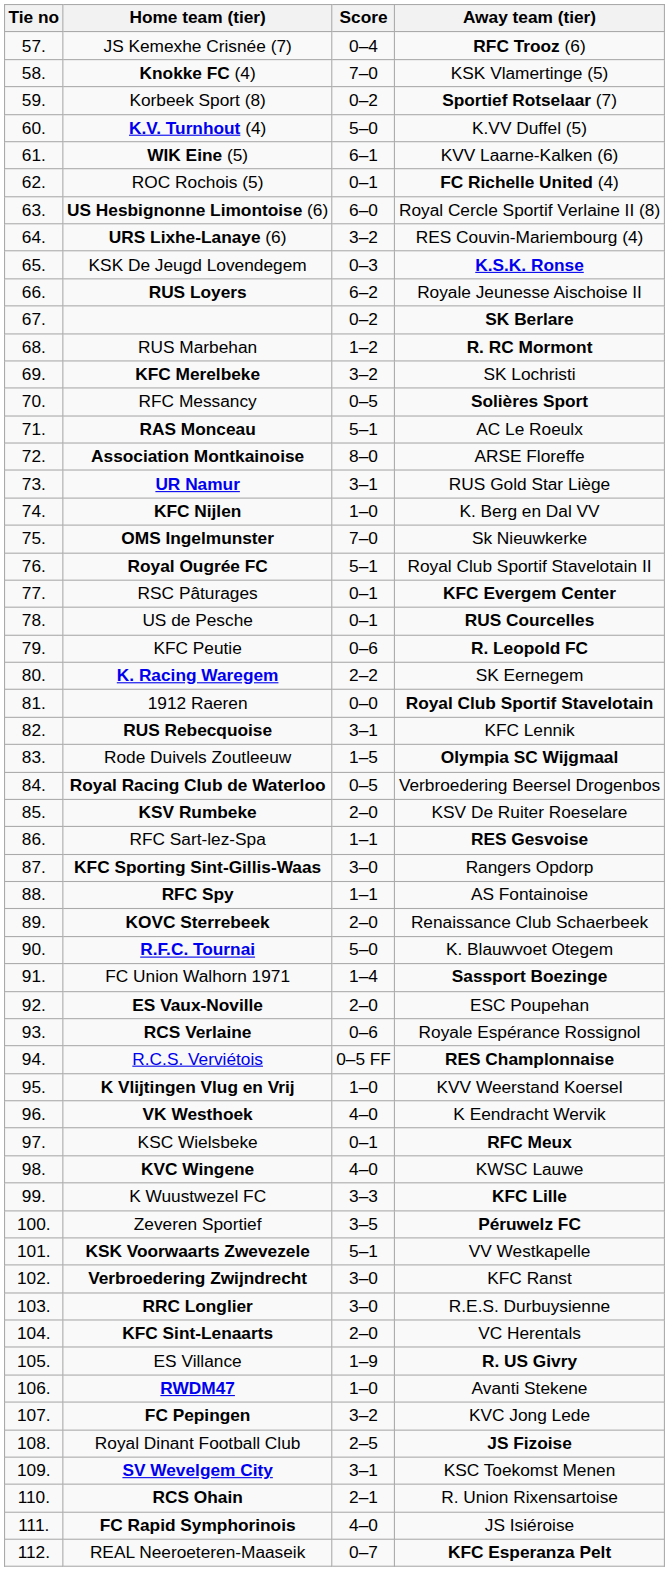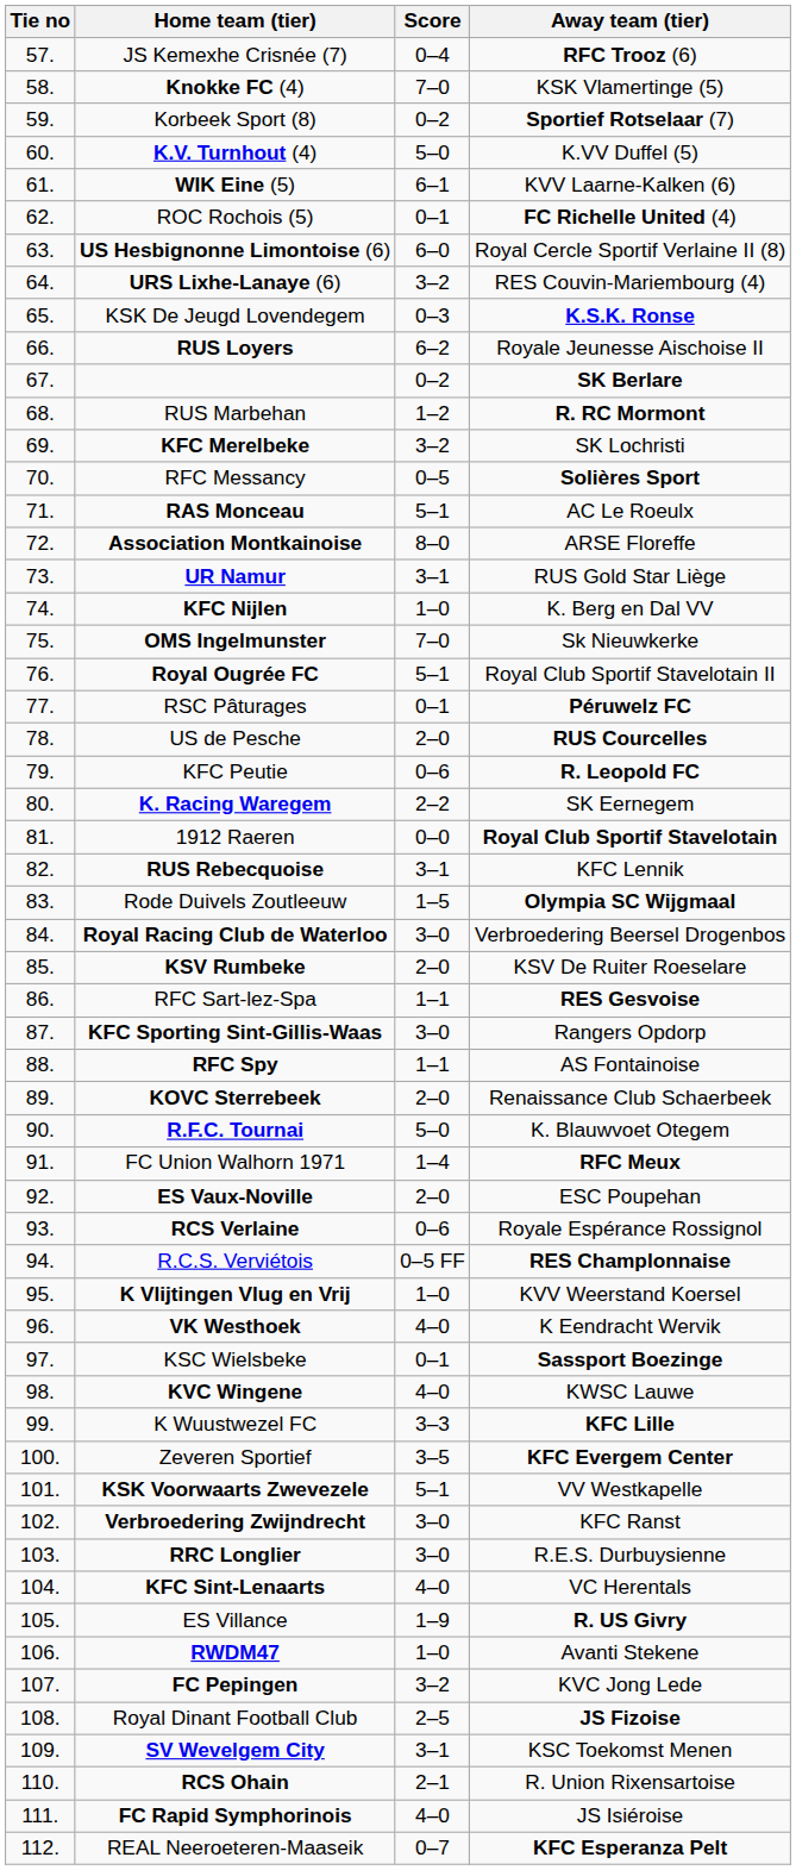 <table class="wikitable" style="text-align: center">
 <tr>
 <th>Tie no</th>
 <th>Home team (tier)</th>
 <th>Score</th>
 <th>Away team (tier)</th>
 </tr>
 <tr>
 <td>57.</td>
 <td>JS Kemexhe Crisnée (7)</td>
 <td>0–4</td>
 <td><strong>RFC Trooz</strong> (6)</td>
 </tr>
 <tr>
 <td>58.</td>
 <td><strong>Knokke FC</strong> (4)</td>
 <td>7–0</td>
 <td>KSK Vlamertinge (5)</td>
 </tr>
 <tr>
 <td>59.</td>
 <td>Korbeek Sport (8)</td>
 <td>0–2</td>
 <td><strong>Sportief Rotselaar</strong> (7)</td>
 </tr>
 <tr>
 <td>60.</td>
 <td><strong><a href='#'>K.V. Turnhout</a></strong> (4)</td>
 <td>5–0</td>
 <td>K.VV Duffel (5)</td>
 </tr>
 <tr>
 <td>61.</td>
 <td><strong>WIK Eine</strong> (5)</td>
 <td>6–1</td>
 <td>KVV Laarne-Kalken (6)</td>
 </tr>
 <tr>
 <td>62.</td>
 <td>ROC Rochois (5)</td>
 <td>0–1</td>
 <td><strong>FC Richelle United</strong> (4)</td>
 </tr>
 <tr>
 <td>63.</td>
 <td><strong>US Hesbignonne Limontoise</strong> (6)</td>
 <td>6–0</td>
 <td>Royal Cercle Sportif Verlaine II (8)</td>
 </tr>
 <tr>
 <td>64.</td>
 <td><strong>URS Lixhe-Lanaye</strong> (6)</td>
 <td>3–2</td>
 <td>RES Couvin-Mariembourg (4)</td>
 </tr>
 <tr>
 <td>65.</td>
 <td>KSK De Jeugd Lovendegem</td>
 <td>0–3</td>
 <td><strong><a href='#'>K.S.K. Ronse</a></strong></td>
 </tr>
 <tr>
 <td>66.</td>
 <td><strong>RUS Loyers</strong></td>
 <td>6–2</td>
 <td>Royale Jeunesse Aischoise II</td>
 </tr>
 <tr>
 <td>67.</td>
 <td></td>
 <td>0–2</td>
 <td><strong>SK Berlare</strong></td>
 </tr>
 <tr>
 <td>68.</td>
 <td>RUS Marbehan</td>
 <td>1–2</td>
 <td><strong>R. RC Mormont</strong></td>
 </tr>
 <tr>
 <td>69.</td>
 <td><strong>KFC Merelbeke</strong></td>
 <td>3–2</td>
 <td>SK Lochristi</td>
 </tr>
 <tr>
 <td>70.</td>
 <td>RFC Messancy </td>
 <td>0–5</td>
 <td><strong>Solières Sport</strong></td>
 </tr>
 <tr>
 <td>71.</td>
 <td><strong>RAS Monceau</strong></td>
 <td>5–1</td>
 <td>AC Le Roeulx</td>
 </tr>
 <tr>
 <td>72.</td>
 <td><strong>Association Montkainoise</strong></td>
 <td>8–0</td>
 <td>ARSE Floreffe</td>
 </tr>
 <tr>
 <td>73.</td>
 <td><strong><a href='#'>UR Namur</a></strong></td>
 <td>3–1</td>
 <td>RUS Gold Star Liège</td>
 </tr>
 <tr>
 <td>74.</td>
 <td><strong>KFC Nijlen</strong></td>
 <td>1–0</td>
 <td>K. Berg en Dal VV</td>
 </tr>
 <tr>
 <td>75.</td>
 <td><strong>OMS Ingelmunster</strong></td>
 <td>7–0</td>
 <td>Sk Nieuwkerke</td>
 </tr>
 <tr>
 <td>76.</td>
 <td><strong>Royal Ougrée FC</strong></td>
 <td>5–1</td>
 <td>Royal Club Sportif Stavelotain II</td>
 </tr>
 <tr>
 <td>77.</td>
 <td>RSC Pâturages</td>
 <td>0–1</td>
-<td><strong>KFC Evergem Center</strong></td>
+<td><strong>Péruwelz FC</strong></td>
 </tr>
 <tr>
 <td>78.</td>
 <td>US de Pesche</td>
-<td>0–1</td>
+<td>2–0</td>
 <td><strong>RUS Courcelles</strong></td>
 </tr>
 <tr>
 <td>79.</td>
 <td>KFC Peutie</td>
 <td>0–6</td>
 <td><strong>R. Leopold FC</strong></td>
 </tr>
 <tr>
 <td>80.</td>
 <td><strong><a href='#'>K. Racing Waregem</a></strong></td>
 <td>2–2 </td>
 <td>SK Eernegem</td>
 </tr>
 <tr>
 <td>81.</td>
 <td> 1912 Raeren</td>
 <td>0–0 </td>
 <td><strong>Royal Club Sportif Stavelotain</strong></td>
 </tr>
 <tr>
 <td>82.</td>
 <td><strong>RUS Rebecquoise</strong></td>
 <td>3–1</td>
 <td>KFC Lennik</td>
 </tr>
 <tr>
 <td>83.</td>
 <td>Rode Duivels Zoutleeuw</td>
 <td>1–5</td>
 <td><strong>Olympia SC Wijgmaal</strong></td>
 </tr>
 <tr>
 <td>84.</td>
 <td><strong>Royal Racing Club de Waterloo</strong></td>
-<td>0–5</td>
+<td>3–0</td>
 <td>Verbroedering Beersel Drogenbos</td>
 </tr>
 <tr>
 <td>85.</td>
 <td><strong>KSV Rumbeke</strong></td>
 <td>2–0</td>
 <td>KSV De Ruiter Roeselare</td>
 </tr>
 <tr>
 <td>86.</td>
 <td>RFC Sart-lez-Spa</td>
 <td>1–1 </td>
 <td><strong>RES Gesvoise</strong></td>
 </tr>
 <tr>
 <td>87.</td>
 <td><strong>KFC Sporting Sint-Gillis-Waas</strong></td>
 <td>3–0</td>
 <td>Rangers Opdorp</td>
 </tr>
 <tr>
 <td>88.</td>
 <td><strong>RFC Spy</strong></td>
 <td>1–1 </td>
 <td>AS Fontainoise</td>
 </tr>
 <tr>
 <td>89.</td>
 <td><strong>KOVC Sterrebeek</strong></td>
 <td>2–0</td>
 <td>Renaissance Club Schaerbeek</td>
 </tr>
 <tr>
 <td>90.</td>
 <td><strong><a href='#'>R.F.C. Tournai</a></strong></td>
 <td>5–0</td>
 <td>K. Blauwvoet Otegem</td>
 </tr>
 <tr>
 <td>91.</td>
 <td>FC Union Walhorn 1971</td>
 <td>1–4</td>
-<td><strong>Sassport Boezinge</strong></td>
+<td><strong>RFC Meux</strong></td>
 </tr>
 <tr>
 <td>92.</td>
 <td><strong>ES Vaux-Noville</strong></td>
 <td>2–0</td>
 <td>ESC Poupehan</td>
 </tr>
 <tr>
 <td>93.</td>
 <td><strong>RCS Verlaine</strong></td>
 <td>0–6</td>
 <td>Royale Espérance Rossignol</td>
 </tr>
 <tr>
 <td>94.</td>
 <td><a href='#'>R.C.S. Verviétois</a></td>
 <td>0–5 FF</td>
 <td><strong>RES Champlonnaise</strong></td>
 </tr>
 <tr>
 <td>95.</td>
 <td><strong>K Vlijtingen Vlug en Vrij</strong></td>
 <td>1–0</td>
 <td>KVV Weerstand Koersel</td>
 </tr>
 <tr>
 <td>96.</td>
 <td><strong>VK Westhoek</strong></td>
 <td>4–0</td>
 <td>K Eendracht Wervik</td>
 </tr>
 <tr>
 <td>97.</td>
 <td>KSC Wielsbeke</td>
 <td>0–1</td>
-<td><strong>RFC Meux</strong></td>
+<td><strong>Sassport Boezinge</strong></td>
 </tr>
 <tr>
 <td>98.</td>
 <td><strong>KVC Wingene</strong></td>
 <td>4–0</td>
 <td>KWSC Lauwe</td>
 </tr>
 <tr>
 <td>99.</td>
 <td>K Wuustwezel FC</td>
 <td>3–3 </td>
 <td><strong>KFC Lille</strong></td>
 </tr>
 <tr>
 <td>100.</td>
 <td>Zeveren Sportief</td>
 <td>3–5</td>
-<td><strong>Péruwelz FC</strong></td>
+<td><strong>KFC Evergem Center</strong></td>
 </tr>
 <tr>
 <td>101.</td>
 <td><strong>KSK Voorwaarts Zwevezele</strong></td>
 <td>5–1</td>
 <td>VV Westkapelle</td>
 </tr>
 <tr>
 <td>102.</td>
 <td><strong>Verbroedering Zwijndrecht</strong></td>
 <td>3–0</td>
 <td>KFC Ranst</td>
 </tr>
 <tr>
 <td>103.</td>
 <td><strong>RRC Longlier</strong></td>
 <td>3–0</td>
 <td>R.E.S. Durbuysienne</td>
 </tr>
 <tr>
 <td>104.</td>
 <td><strong>KFC Sint-Lenaarts</strong></td>
-<td>2–0</td>
+<td>4–0</td>
 <td>VC Herentals</td>
 </tr>
 <tr>
 <td>105.</td>
 <td>ES Villance</td>
 <td>1–9</td>
 <td><strong>R. US Givry</strong></td>
 </tr>
 <tr>
 <td>106.</td>
 <td><strong><a href='#'>RWDM47</a></strong></td>
 <td>1–0</td>
 <td>Avanti Stekene</td>
 </tr>
 <tr>
 <td>107.</td>
 <td><strong>FC Pepingen</strong></td>
 <td>3–2</td>
 <td>KVC Jong Lede</td>
 </tr>
 <tr>
 <td>108.</td>
 <td>Royal Dinant Football Club</td>
 <td>2–5</td>
 <td><strong>JS Fizoise</strong></td>
 </tr>
 <tr>
 <td>109.</td>
 <td><strong><a href='#'>SV Wevelgem City</a></strong></td>
 <td>3–1</td>
 <td>KSC Toekomst Menen</td>
 </tr>
 <tr>
 <td>110.</td>
 <td><strong>RCS Ohain</strong></td>
 <td>2–1</td>
 <td>R. Union Rixensartoise</td>
 </tr>
 <tr>
 <td>111.</td>
 <td><strong>FC Rapid Symphorinois</strong></td>
 <td>4–0</td>
 <td>JS Isiéroise</td>
 </tr>
 <tr>
 <td>112.</td>
 <td>REAL Neeroeteren-Maaseik</td>
 <td>0–7</td>
 <td><strong>KFC Esperanza Pelt</strong></td>
 </tr>
 </table>
